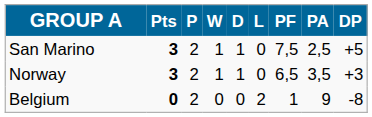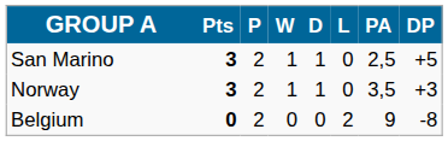 <table align=center cellpadding="3" cellspacing="0" style="background: #f9f9f9; border: 1px #aaa solid; border-collapse: collapse; font-size: 95%;" width=330>
 <tr style="background:#006699; color:white">
 <th width=34% style=font-size:120%><strong>GROUP A</strong></th>
 <th width=5%>Pts</th>
 <th width=5%>P</th>
 <th width=5%>W</th>
 <th width=5%>D</th>
 <th width=5%>L</th>
-<th width=5%>PF</th>
 <th width=5%>PA</th>
 <th width=5%>DP</th>
 </tr>
 <tr align=right>
 <td align=left> San Marino</td>
 <td><strong>3</strong></td>
 <td>2</td>
 <td>1</td>
 <td>1</td>
 <td>0</td>
-<td>7,5</td>
 <td>2,5</td>
 <td>+5</td>
 </tr>
 <tr align=right>
 <td align=left> Norway</td>
 <td><strong>3</strong></td>
 <td>2</td>
 <td>1</td>
 <td>1</td>
 <td>0</td>
-<td>6,5</td>
 <td>3,5</td>
 <td>+3</td>
 </tr>
 <tr align=right>
 <td align=left> Belgium</td>
 <td><strong>0</strong></td>
 <td>2</td>
 <td>0</td>
 <td>0</td>
 <td>2</td>
-<td>1</td>
 <td>9</td>
 <td>-8</td>
 </tr>
 </table>
